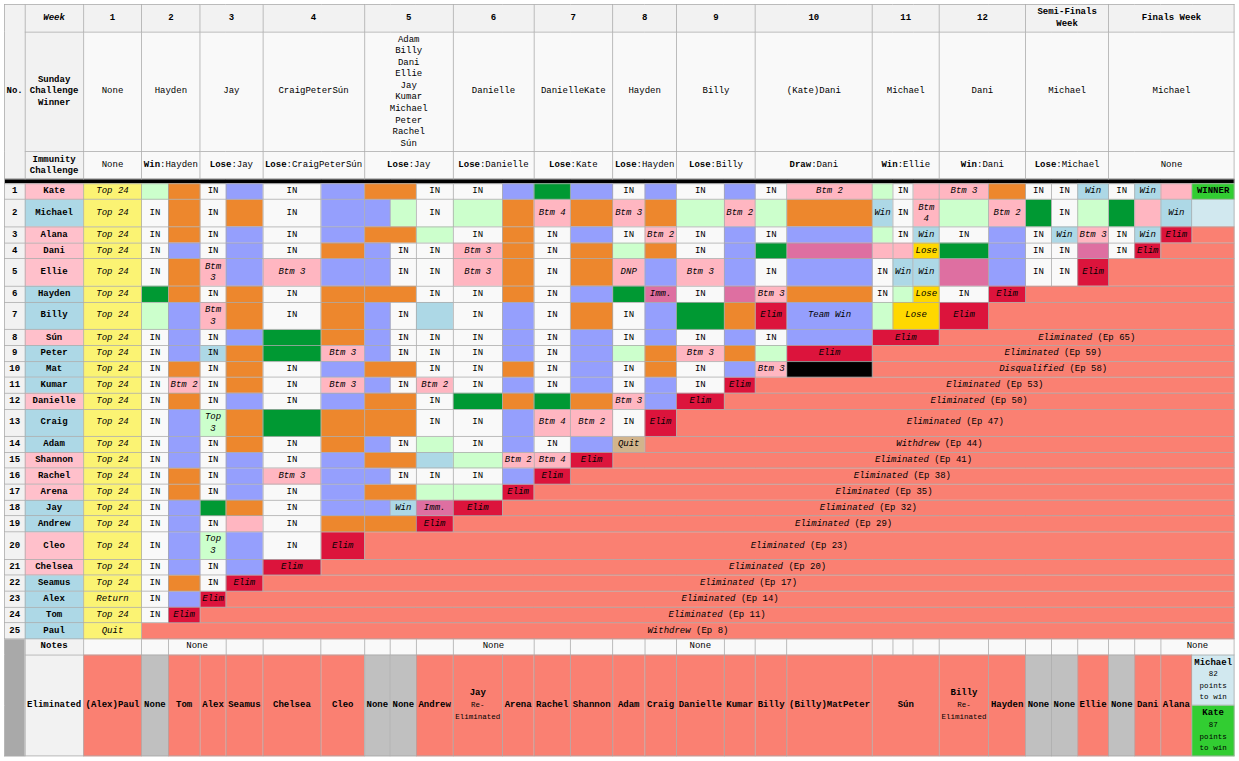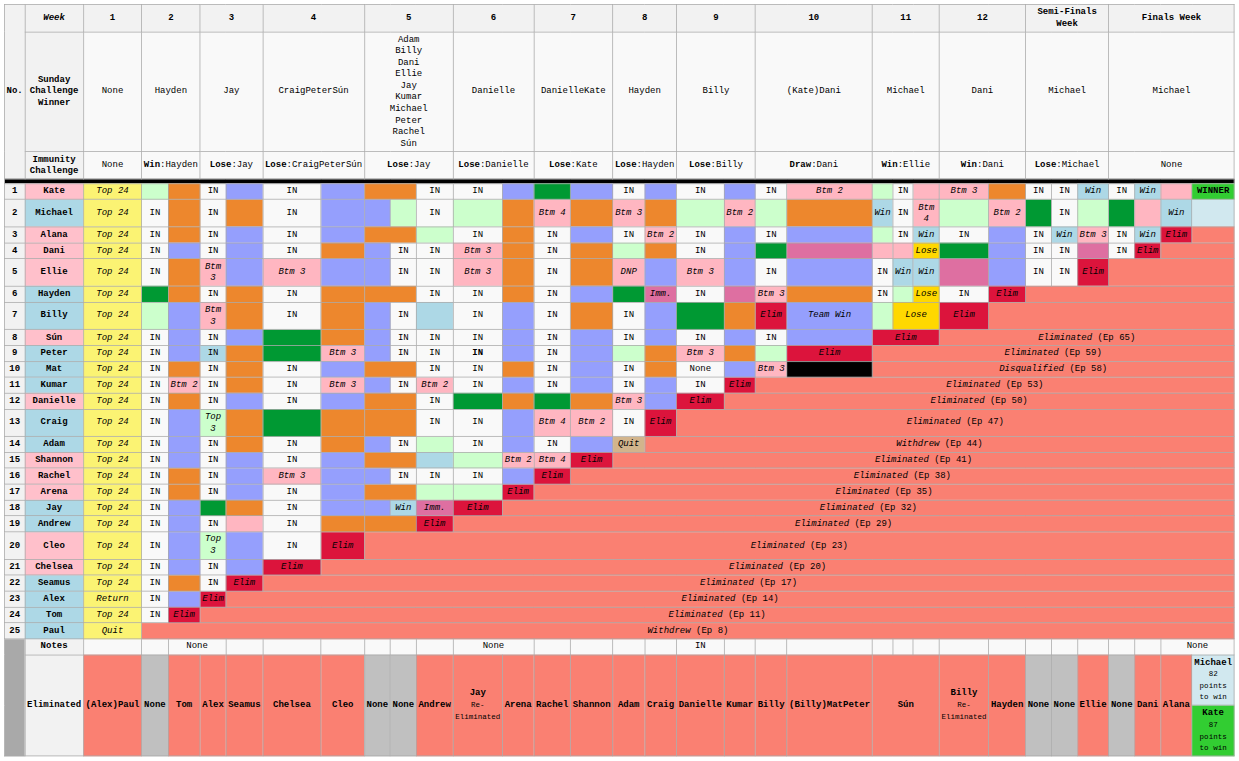 <table class="wikitable" style="text-align:center; width:80%; font-size:90%; line-height:15px">
 <tr>
 <th rowspan="3">No.</th>
 <th><em>Week</em></th>
 <th>1</th>
 <th colspan=2>2</th>
 <th colspan=2>3</th>
 <th colspan=2>4</th>
 <th colspan=3>5</th>
 <th colspan=2>6</th>
 <th colspan=2>7</th>
 <th colspan=2>8</th>
 <th colspan=2>9</th>
 <th colspan=2>10</th>
 <th colspan=3>11</th>
 <th colspan=2>12</th>
 <th colspan=3>Semi-Finals Week</th>
 <th colspan=4>Finals Week</th>
 </tr>
 <tr>
 <th>Sunday<br>Challenge<br>Winner</th>
 <td>None</td>
 <td colspan=2>Hayden</td>
 <td colspan=2>Jay</td>
 <td colspan="2">CraigPeterSún</td>
 <td colspan=3>Adam<br>Billy<br>Dani<br>Ellie<br>Jay<br>Kumar<br>Michael<br>Peter<br>Rachel<br>Sún</td>
 <td colspan=2>Danielle</td>
 <td colspan=2>DanielleKate</td>
 <td colspan=2>Hayden</td>
 <td colspan=2>Billy</td>
 <td colspan=2>(Kate)Dani</td>
 <td colspan=3>Michael</td>
 <td colspan=2>Dani</td>
 <td colspan=3>Michael</td>
 <td colspan=4>Michael</td>
 </tr>
 <tr>
 <th>Immunity<br>Challenge</th>
 <td>None</td>
 <td colspan=2><strong>Win</strong>:Hayden</td>
 <td colspan=2><strong>Lose</strong>:Jay</td>
 <td colspan="2"><strong>Lose</strong>:CraigPeterSún</td>
 <td colspan=3><strong>Lose</strong>:Jay</td>
 <td colspan=2><strong>Lose</strong>:Danielle</td>
 <td colspan=2><strong>Lose</strong>:Kate</td>
 <td colspan=2><strong>Lose</strong>:Hayden</td>
 <td colspan=2><strong>Lose</strong>:Billy</td>
 <td colspan=2><strong>Draw</strong>:Dani</td>
 <td colspan=3><strong>Win</strong>:Ellie</td>
 <td colspan=2><strong>Win</strong>:Dani</td>
 <td colspan=3><strong>Lose</strong>:Michael</td>
 <td colspan=4>None</td>
 </tr>
 <tr>
 <td colspan="34" style="background:black"></td>
 </tr>
 <tr>
 <th>1</th>
 <th style="background:pink;">Kate</th>
 <td nowrap style="background:#fbf373;"><em>Top 24</em></td>
 <td style="background:#cfc;"></td>
 <td style="background:#ed872d;"></td>
 <td>IN</td>
 <td style="background:#959ffd;"></td>
 <td>IN</td>
 <td style="background:#959ffd;"></td>
 <td colspan="2" style="background:#ed872d;"></td>
 <td>IN</td>
 <td>IN</td>
 <td style="background:#959ffd;"></td>
 <td style="background:#093;"><span> </span></td>
 <td style="background:#959ffd;"></td>
 <td>IN</td>
 <td style="background:#959ffd;"></td>
 <td>IN</td>
 <td style="background:#959ffd;"></td>
 <td>IN</td>
 <td style="background:lightpink;"><em>Btm 2</em></td>
 <td style="background:#cfc;"></td>
 <td>IN</td>
 <td style="background:lightpink;"></td>
 <td style="background:lightpink;"><em>Btm 3</em></td>
 <td style="background:#ed872d;"></td>
 <td>IN</td>
 <td>IN</td>
 <td style="background:lightblue;"><em>Win</em></td>
 <td>IN</td>
 <td style="background:lightblue;"><em>Win</em></td>
 <td style="background:lightpink;"></td>
 <td style="background:limegreen;"><strong>WINNER</strong></td>
 </tr>
 <tr>
 <th>2</th>
 <th style="background:lightblue;">Michael</th>
 <td style="background:#fbf373;"><em>Top 24</em></td>
 <td>IN</td>
 <td style="background:#ed872d;"></td>
 <td>IN</td>
 <td style="background:#ed872d;"></td>
 <td>IN</td>
 <td style="background:#959ffd;"></td>
 <td style="background:#959ffd;"></td>
 <td style="background:#cfc;"></td>
 <td>IN</td>
 <td style="background:#cfc;"></td>
 <td style="background:#ed872d;"></td>
 <td style="background:lightpink;"><em>Btm 4</em></td>
 <td style="background:#ed872d;"></td>
 <td style="background:lightpink;"><em>Btm 3</em></td>
 <td style="background:#ed872d;"></td>
 <td style="background:#cfc;"></td>
 <td style="background:lightpink;"><em>Btm 2</em></td>
 <td style="background:#cfc;"></td>
 <td style="background:#ed872d;"></td>
 <td style="background:lightblue;"><em>Win</em></td>
 <td>IN</td>
 <td style="background:lightpink;"><em>Btm 4</em></td>
 <td style="background:#cfc;"></td>
 <td style="background:lightpink;"><em>Btm 2</em></td>
 <td style="background:#093;"><span> </span></td>
 <td>IN</td>
 <td style="background:#cfc;"></td>
 <td style="background:#093;"><span> </span></td>
 <td style="background:lightpink;"></td>
 <td style="background:lightblue;"><em>Win</em></td>
 <td style="background:#d1e8ef;"></td>
 </tr>
 <tr>
 <th>3</th>
 <th style="background:pink;">Alana</th>
 <td style="background:#fbf373;"><em>Top 24</em></td>
 <td>IN</td>
 <td style="background:#ed872d;"></td>
 <td>IN</td>
 <td style="background:#959ffd;"></td>
 <td>IN</td>
 <td style="background:#959ffd;"></td>
 <td colspan="2" style="background:#ed872d;"></td>
 <td style="background:#cfc;"></td>
 <td>IN</td>
 <td style="background:#ed872d;"></td>
 <td>IN</td>
 <td style="background:#959ffd;"></td>
 <td>IN</td>
 <td style="background:lightpink;"><em>Btm 2</em></td>
 <td>IN</td>
 <td style="background:#959ffd;"></td>
 <td>IN</td>
 <td style="background:#959ffd;"></td>
 <td style="background:#cfc;"></td>
 <td>IN</td>
 <td style="background:lightblue;"><em>Win</em></td>
 <td>IN</td>
 <td style="background:#959ffd;"></td>
 <td>IN</td>
 <td style="background:lightblue;"><em>Win</em></td>
 <td style="background:lightpink;"><em>Btm 3</em></td>
 <td>IN</td>
 <td style="background:lightblue;"><em>Win</em></td>
 <td style="background:crimson;"><em>Elim</em></td>
 <td style="background:salmon;"></td>
 </tr>
 <tr>
 <th>4</th>
 <th style="background:pink;">Dani</th>
 <td style="background:#fbf373;"><em>Top 24</em></td>
 <td>IN</td>
 <td style="background:#959ffd;"></td>
 <td>IN</td>
 <td style="background:#959ffd;"></td>
 <td>IN</td>
 <td style="background:#ed872d;"></td>
 <td style="background:#959ffd;"></td>
 <td>IN</td>
 <td>IN</td>
 <td style="background:lightpink;"><em>Btm 3</em></td>
 <td style="background:#ed872d;"></td>
 <td>IN</td>
 <td style="background:#ed872d;"></td>
 <td style="background:#cfc;"></td>
 <td style="background:#ed872d;"></td>
 <td>IN</td>
 <td style="background:#959ffd;"></td>
 <td style="background:#093;"><span> </span></td>
 <td style="background:#de6fa1;"></td>
 <td style="background:lightpink;"></td>
 <td style="background:lightpink;"></td>
 <td style="background:#ffd800;"><em>Lose</em></td>
 <td style="background:#093;"><span> </span></td>
 <td style="background:#959ffd;"></td>
 <td>IN</td>
 <td>IN</td>
 <td style="background:#de6fa1;"></td>
 <td>IN</td>
 <td style="background:crimson;"><em>Elim</em></td>
 <td style="background:salmon;" colspan="2"></td>
 </tr>
 <tr>
 <th>5</th>
 <th style="background:pink;">Ellie</th>
 <td style="background:#fbf373;"><em>Top 24</em></td>
 <td>IN</td>
 <td style="background:#ed872d;"></td>
 <td style="background:lightpink;"><em>Btm 3</em></td>
 <td style="background:#959ffd;"></td>
 <td style="background:lightpink;"><em>Btm 3</em></td>
 <td style="background:#959ffd;"></td>
 <td style="background:#959ffd;"></td>
 <td>IN</td>
 <td>IN</td>
 <td style="background:lightpink;"><em>Btm 3</em></td>
 <td style="background:#ed872d;"></td>
 <td>IN</td>
 <td style="background:#ed872d;"></td>
 <td style="background:lightpink;"><em>DNP</em></td>
 <td style="background:#959ffd;"></td>
 <td style="background:lightpink;"><em>Btm 3</em></td>
 <td style="background:#959ffd;"></td>
 <td>IN</td>
 <td style="background:#959ffd;"></td>
 <td>IN</td>
 <td style="background:lightblue;"><em>Win</em></td>
 <td style="background:lightblue;"><em>Win</em></td>
 <td style="background:#de6fa1;"></td>
 <td style="background:#959ffd;"></td>
 <td>IN</td>
 <td>IN</td>
 <td style="background:crimson;"><em>Elim</em></td>
 <td style="background:salmon;" colspan="4"></td>
 </tr>
 <tr>
 <th>6</th>
 <th style="background:lightblue;">Hayden</th>
 <td style="background:#fbf373;"><em>Top 24</em></td>
 <td style="background:#093;"><span> </span></td>
 <td style="background:#ed872d;"></td>
 <td>IN</td>
 <td style="background:#ed872d;"></td>
 <td>IN</td>
 <td style="background:#ed872d;"></td>
 <td colspan="2" style="background:#ed872d;"></td>
 <td>IN</td>
 <td>IN</td>
 <td style="background:#ed872d;"></td>
 <td>IN</td>
 <td style="background:#959ffd;"></td>
 <td style="background:#093;"><span> </span></td>
 <td style="background:#de6fa1;"><em>Imm.</em></td>
 <td>IN</td>
 <td style="background:#de6fa1;"></td>
 <td style="background:lightpink;"><em>Btm 3</em></td>
 <td style="background:#ed872d;"></td>
 <td>IN</td>
 <td style="background:#cfc;"></td>
 <td style="background:#ffd800;"><em>Lose</em></td>
 <td>IN</td>
 <td style="background:crimson;"><em>Elim</em></td>
 <td style="background:salmon;" colspan="7"></td>
 </tr>
 <tr>
 <th>7</th>
 <th style="background:lightblue;">Billy</th>
 <td style="background:#fbf373;"><em>Top 24</em></td>
 <td style="background:#cfc;"></td>
 <td style="background:#959ffd;"></td>
 <td style="background:lightpink;"><em>Btm 3</em></td>
 <td style="background:#ed872d;"></td>
 <td>IN</td>
 <td style="background:#ed872d;"></td>
 <td style="background:#959ffd;"></td>
 <td>IN</td>
 <td style="background:lightblue;"></td>
 <td>IN</td>
 <td style="background:#959ffd;"></td>
 <td>IN</td>
 <td style="background:#ed872d;"></td>
 <td>IN</td>
 <td style="background:#959ffd;"></td>
 <td style="background:#093;"><span> </span></td>
 <td style="background:#ed872d;"></td>
 <td style="background:crimson;"><em>Elim</em></td>
 <td style="background:#959ffd;"><em>Team Win</em></td>
 <td style="background:#cfc;"></td>
 <td colspan="2" style="background:#ffd800;"><em>Lose</em></td>
 <td style="background:crimson;"><em>Elim</em></td>
 <td style="background:salmon;" colspan="8"></td>
 </tr>
 <tr>
 <th>8</th>
 <th style="background:pink;">Sún</th>
 <td style="background:#fbf373;"><em>Top 24</em></td>
 <td>IN</td>
 <td style="background:#959ffd;"></td>
 <td>IN</td>
 <td style="background:#959ffd;"></td>
 <td style="background:#093;"><span> </span></td>
 <td style="background:#ed872d;"></td>
 <td style="background:#959ffd;"></td>
 <td>IN</td>
 <td>IN</td>
 <td>IN</td>
 <td style="background:#959ffd;"></td>
 <td>IN</td>
 <td style="background:#959ffd;"></td>
 <td>IN</td>
 <td style="background:#959ffd;"></td>
 <td>IN</td>
 <td style="background:#959ffd;"></td>
 <td>IN</td>
 <td style="background:#959ffd;"></td>
 <td colspan="3" style="background:crimson;"><em>Elim</em></td>
 <td style="background:salmon;" colspan="9"><em>Eliminated</em> (Ep 65)</td>
 </tr>
 <tr>
 <th>9</th>
 <th style="background:lightblue;">Peter</th>
 <td style="background:#fbf373;"><em>Top 24</em></td>
 <td>IN</td>
 <td style="background:#959ffd;"></td>
 <td style="background: lightblue;">IN</td>
 <td style="background:#ed872d;"></td>
 <td style="background:#093;"><span> </span></td>
 <td style="background:lightpink;"><em>Btm 3</em></td>
 <td style="background:#959ffd;"></td>
 <td>IN</td>
 <td>IN</td>
-<td>IN</td>
+<td><strong>IN</strong></td>
 <td style="background:#959ffd;"></td>
 <td>IN</td>
 <td style="background:#959ffd;"></td>
 <td style="background:#cfc;"></td>
 <td style="background:#ed872d;"></td>
 <td style="background:lightpink;"><em>Btm 3</em></td>
 <td style="background:#ed872d;"></td>
 <td style="background:#cfc;"></td>
 <td style="background:crimson;"><em>Elim</em></td>
 <td style="background:salmon;" colspan="12"><em>Eliminated</em> (Ep 59)</td>
 </tr>
 <tr>
 <th>10</th>
 <th style="background:lightblue;">Mat</th>
 <td style="background:#fbf373;"><em>Top 24</em></td>
 <td>IN</td>
 <td style="background:#ed872d;"></td>
 <td>IN</td>
 <td style="background:#ed872d;"></td>
 <td>IN</td>
 <td style="background:#959ffd;"></td>
 <td colspan="2" style="background:#ed872d;"></td>
 <td>IN</td>
 <td>IN</td>
 <td style="background:#ed872d;"></td>
 <td>IN</td>
 <td style="background:#959ffd;"></td>
 <td>IN</td>
 <td style="background:#ed872d;"></td>
-<td>IN</td>
+<td>None</td>
 <td style="background:#959ffd;"></td>
 <td style="background:lightpink;"><em>Btm 3</em></td>
 <td style="background:black"><span> </span></td>
 <td style="background:salmon;" colspan="12"><em>Disqualified</em> (Ep 58)</td>
 </tr>
 <tr>
 <th>11</th>
 <th style="background:lightblue">Kumar</th>
 <td style="background:#fbf373;"><em>Top 24</em></td>
 <td>IN</td>
 <td style="background:lightpink;"><em>Btm 2</em></td>
 <td>IN</td>
 <td style="background:#ed872d;"></td>
 <td>IN</td>
 <td style="background:lightpink;"><em>Btm 3</em></td>
 <td style="background:#959ffd;"></td>
 <td>IN</td>
 <td style="background:lightpink;"><em>Btm 2</em></td>
 <td>IN</td>
 <td style="background:#959ffd;"></td>
 <td>IN</td>
 <td style="background:#959ffd;"></td>
 <td>IN</td>
 <td style="background:#959ffd;"></td>
 <td>IN</td>
 <td style="background:crimson;"><em>Elim</em></td>
 <td style="background:salmon;" colspan="14"><em>Eliminated</em> (Ep 53)</td>
 </tr>
 <tr>
 <th>12</th>
 <th style="background:pink;">Danielle</th>
 <td style="background:#fbf373;"><em>Top 24</em></td>
 <td>IN</td>
 <td style="background:#ed872d;"></td>
 <td>IN</td>
 <td style="background:#959ffd;"></td>
 <td>IN</td>
 <td style="background:#959ffd;"></td>
 <td colspan="2" style="background:#ed872d;"></td>
 <td>IN</td>
 <td style="background:#093;"><span> </span></td>
 <td style="background:#ed872d;"></td>
 <td style="background:#093;"><span> </span></td>
 <td style="background:#ed872d;"></td>
 <td style="background:lightpink;"><em>Btm 3</em></td>
 <td style="background:#959ffd;"></td>
 <td style="background:crimson;"><em>Elim</em></td>
 <td style="background:salmon;" colspan="15"><em>Eliminated</em> (Ep 50)</td>
 </tr>
 <tr>
 <th>13</th>
 <th style="background:lightblue;">Craig</th>
 <td style="background:#fbf373;"><em>Top 24</em></td>
 <td>IN</td>
 <td style="background:#959ffd;"></td>
 <td style="background:#cfc;"><em>Top 3</em></td>
 <td style="background:#ed872d;"></td>
 <td style="background:#093;"><span> </span></td>
 <td style="background:#ed872d;"></td>
 <td colspan="2" style="background:#ed872d;"></td>
 <td>IN</td>
 <td>IN</td>
 <td style="background:#959ffd;"></td>
 <td style="background:lightpink;"><em>Btm 4</em></td>
 <td style="background:lightpink;"><em>Btm 2</em></td>
 <td>IN</td>
 <td style="background:crimson;"><em>Elim</em></td>
 <td style="background:salmon;" colspan="16"><em>Eliminated</em> (Ep 47)</td>
 </tr>
 <tr>
 <th>14</th>
 <th style="background:lightblue;">Adam</th>
 <td style="background:#fbf373;"><em>Top 24</em></td>
 <td>IN</td>
 <td style="background:#959ffd;"></td>
 <td>IN</td>
 <td style="background:#ed872d;"></td>
 <td>IN</td>
 <td style="background:#ed872d;"></td>
 <td style="background:#959ffd;"></td>
 <td>IN</td>
 <td style="background:#cfc;"></td>
 <td>IN</td>
 <td style="background:#959ffd;"></td>
 <td>IN</td>
 <td style="background:#959ffd;"></td>
 <td style="background:tan;"><em>Quit</em></td>
 <td style="background:salmon;" colspan="17"><em>Withdrew</em> (Ep 44)</td>
 </tr>
 <tr>
 <th>15</th>
 <th style="background:pink;">Shannon</th>
 <td style="background:#fbf373;"><em>Top 24</em></td>
 <td>IN</td>
 <td style="background:#959ffd;"></td>
 <td>IN</td>
 <td style="background:#959ffd;"></td>
 <td>IN</td>
 <td style="background:#959ffd;"></td>
 <td colspan="2" style="background:#ed872d;"></td>
 <td style="background:lightblue;"></td>
 <td style="background:#cfc;"></td>
 <td style="background:lightpink;"><em>Btm 2</em></td>
 <td style="background:lightpink;"><em>Btm 4</em></td>
 <td style="background:crimson;"><em>Elim</em></td>
 <td style="background:salmon;" colspan="18"><em>Eliminated</em> (Ep 41)</td>
 </tr>
 <tr>
 <th>16</th>
 <th style="background:pink;">Rachel</th>
 <td style="background:#fbf373;"><em>Top 24</em></td>
 <td>IN</td>
 <td style="background:#ed872d;"></td>
 <td>IN</td>
 <td style="background:#959ffd;"></td>
 <td style="background:lightpink;"><em>Btm 3</em></td>
 <td style="background:#959ffd;"></td>
 <td style="background:#959ffd;"></td>
 <td>IN</td>
 <td>IN</td>
 <td>IN</td>
 <td style="background:#959ffd;"></td>
 <td style="background:crimson;"><em>Elim</em></td>
 <td style="background:salmon;" colspan="19"><em>Eliminated</em> (Ep 38)</td>
 </tr>
 <tr>
 <th>17</th>
 <th style="background:pink;">Arena</th>
 <td style="background:#fbf373;"><em>Top 24</em></td>
 <td>IN</td>
 <td style="background:#ed872d;"></td>
 <td>IN</td>
 <td style="background:#959ffd;"></td>
 <td>IN</td>
 <td style="background:#959ffd;"></td>
 <td colspan="2" style="background:#ed872d;"></td>
 <td style="background:#cfc;"></td>
 <td style="background:#cfc;"></td>
 <td style="background:crimson;"><em>Elim</em></td>
 <td style="background:salmon;" colspan="20"><em>Eliminated</em> (Ep 35)</td>
 </tr>
 <tr>
 <th>18</th>
 <th style="background:lightblue;">Jay</th>
 <td style="background:#fbf373;"><em>Top 24</em></td>
 <td>IN</td>
 <td style="background:#959ffd;"></td>
 <td style="background:#093;"><span> </span></td>
 <td style="background:#ed872d;"></td>
 <td>IN</td>
 <td style="background:#959ffd;"></td>
 <td style="background:#959ffd;"></td>
 <td style="background:lightblue;"><em>Win</em></td>
 <td style="background:#de6fa1;"><em>Imm.</em></td>
 <td style="background:crimson;"><em>Elim</em></td>
 <td colspan="21" style="background:salmon;"><em>Eliminated</em> (Ep 32)</td>
 </tr>
 <tr>
 <th>19</th>
 <th style="background:lightblue;">Andrew</th>
 <td style="background:#fbf373;"><em>Top 24</em></td>
 <td>IN</td>
 <td style="background:#959ffd;"></td>
 <td>IN</td>
 <td style="background:lightpink;"></td>
 <td>IN</td>
 <td style="background:#ed872d;"></td>
 <td colspan="2" style="background:#ed872d;"></td>
 <td style="background:crimson;"><em>Elim</em></td>
 <td colspan="22" style="background:salmon;"><em>Eliminated</em> (Ep 29)</td>
 </tr>
 <tr>
 <th>20</th>
 <th style="background:pink;">Cleo</th>
 <td style="background:#fbf373;"><em>Top 24</em></td>
 <td>IN</td>
 <td style="background:#959ffd;"></td>
 <td style="background:#cfc;"><em>Top 3</em></td>
 <td style="background:#959ffd;"></td>
 <td>IN</td>
 <td style="background:crimson;"><em>Elim</em></td>
 <td colspan="25" style="background:salmon;"><em>Eliminated</em> (Ep 23)</td>
 </tr>
 <tr>
 <th>21</th>
 <th style="background:pink;">Chelsea</th>
 <td style="background:#fbf373;"><em>Top 24</em></td>
 <td>IN</td>
 <td style="background:#959ffd;"></td>
 <td>IN</td>
 <td style="background:#959ffd;"></td>
 <td style="background:crimson;"><em>Elim</em></td>
 <td colspan="26" style="background:salmon;"><em>Eliminated</em> (Ep 20)</td>
 </tr>
 <tr>
 <th>22</th>
 <th style="background:lightblue;">Seamus</th>
 <td style="background:#fbf373;"><em>Top 24</em></td>
 <td>IN</td>
 <td style="background:#ed872d;"></td>
 <td>IN</td>
 <td style="background:crimson;"><em>Elim</em></td>
 <td colspan="27" style="background:salmon;"><em>Eliminated</em> (Ep 17)</td>
 </tr>
 <tr>
 <th>23</th>
 <th style="background:lightblue;">Alex</th>
 <td style="background:#fbf373;"><em>Return</em></td>
 <td>IN</td>
 <td style="background:#959ffd;"></td>
 <td style="background:crimson;"><em>Elim</em></td>
 <td colspan="28" style="background:salmon;"><em>Eliminated</em> (Ep 14)</td>
 </tr>
 <tr>
 <th>24</th>
 <th style="background:lightblue;">Tom</th>
 <td style="background:#fbf373;"><em>Top 24</em></td>
 <td>IN</td>
 <td style="background:crimson;"><em>Elim</em></td>
 <td colspan="29" style="background:salmon;"><em>Eliminated</em> (Ep 11)</td>
 </tr>
 <tr>
 <th>25</th>
 <th style="background:lightblue;">Paul</th>
 <td style="background:#fbf373;"><em>Quit</em></td>
 <td colspan="31" style="background:salmon"><em>Withdrew</em> (Ep 8)</td>
 </tr>
 <tr>
 <td rowspan="3" style="background:darkgray"></td>
 <th>Notes</th>
 <td></td>
 <td></td>
 <td colspan=2>None</td>
 <td></td>
 <td></td>
 <td></td>
 <td></td>
 <td></td>
 <td></td>
 <td colspan=2>None</td>
 <td></td>
 <td></td>
 <td></td>
 <td></td>
-<td>None</td>
+<td>IN</td>
 <td></td>
 <td></td>
 <td></td>
 <td></td>
 <td></td>
 <td></td>
 <td></td>
 <td></td>
 <td></td>
 <td></td>
 <td></td>
 <td></td>
 <td></td>
 <td colspan="2">None</td>
 </tr>
 <tr>
 <th rowspan="2">Eliminated</th>
 <td style="background:salmon" rowspan="2"><strong>(Alex)Paul</strong></td>
 <td style="background:#c0c0c0" rowspan="2"><strong>None</strong></td>
 <td style="background:salmon" rowspan="2"><strong>Tom</strong></td>
 <td style="background:salmon" rowspan="2"><strong>Alex</strong></td>
 <td style="background:salmon" rowspan="2"><strong>Seamus</strong></td>
 <td style="background:salmon" rowspan="2"><strong>Chelsea</strong></td>
 <td style="background:salmon" rowspan="2"><strong>Cleo</strong></td>
 <td style="background:#c0c0c0" rowspan="2"><strong>None</strong></td>
 <td style="background:#c0c0c0" rowspan="2"><strong>None</strong></td>
 <td style="background:salmon" rowspan="2"><strong>Andrew</strong></td>
 <td style="background:salmon" rowspan="2"><strong>Jay</strong><br><small>Re-Eliminated</small></td>
 <td style="background:salmon" rowspan="2"><strong>Arena</strong></td>
 <td style="background:salmon" rowspan="2"><strong>Rachel</strong></td>
 <td style="background:salmon" rowspan="2"><strong>Shannon</strong></td>
 <td style="background:salmon" rowspan="2"><strong>Adam</strong></td>
 <td style="background:salmon" rowspan="2"><strong>Craig</strong></td>
 <td style="background:salmon" rowspan="2"><strong>Danielle</strong></td>
 <td style="background:salmon" rowspan="2"><strong>Kumar</strong></td>
 <td bgcolor=#FA8072 rowspan=2><strong>Billy</strong><br><small></small></td>
 <td style="background:salmon" rowspan="2"><strong>(Billy)</strong><strong>Mat</strong><strong>Peter</strong></td>
 <td style="background:salmon" rowspan="2" colspan="3"><strong>Sún</strong></td>
 <td style="background:salmon" rowspan="2"><strong>Billy</strong><br><small>Re-Eliminated</small></td>
 <td style="background:salmon" rowspan="2"><strong>Hayden</strong></td>
 <td style="background:#c0c0c0" rowspan="2"><strong>None</strong></td>
 <td style="background:#c0c0c0" rowspan="2"><strong>None</strong></td>
 <td style="background:salmon" rowspan="2"><strong>Ellie</strong></td>
 <td style="background:#c0c0c0" rowspan="2"><strong>None</strong></td>
 <td style="background:salmon" rowspan="2"><strong>Dani</strong></td>
 <td style="background:salmon" rowspan="2"><strong>Alana</strong></td>
 <td style="background:#d1e8ef"><strong>Michael</strong><br><small>82 points<br>to win</small></td>
 </tr>
 <tr>
 <td style="background:limegreen"><strong>Kate</strong><br><small>87 points<br>to win</small></td>
 </tr>
 </table>
